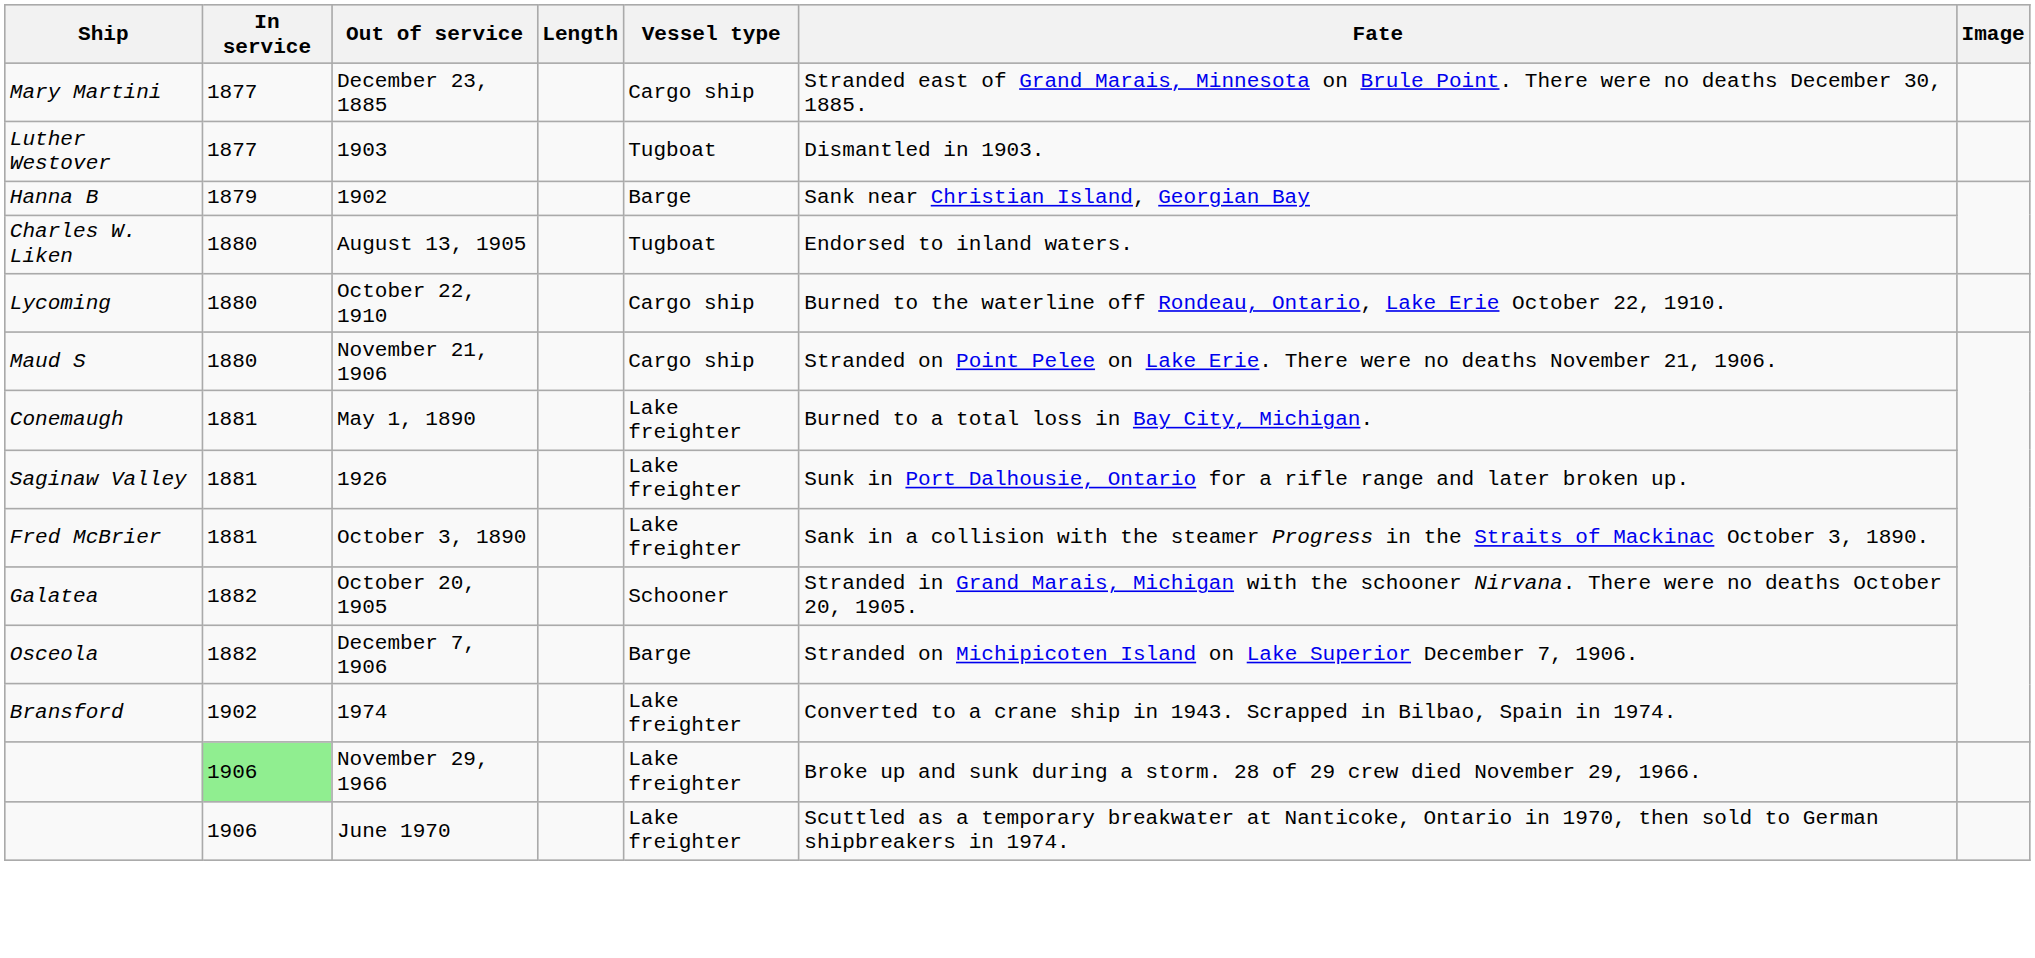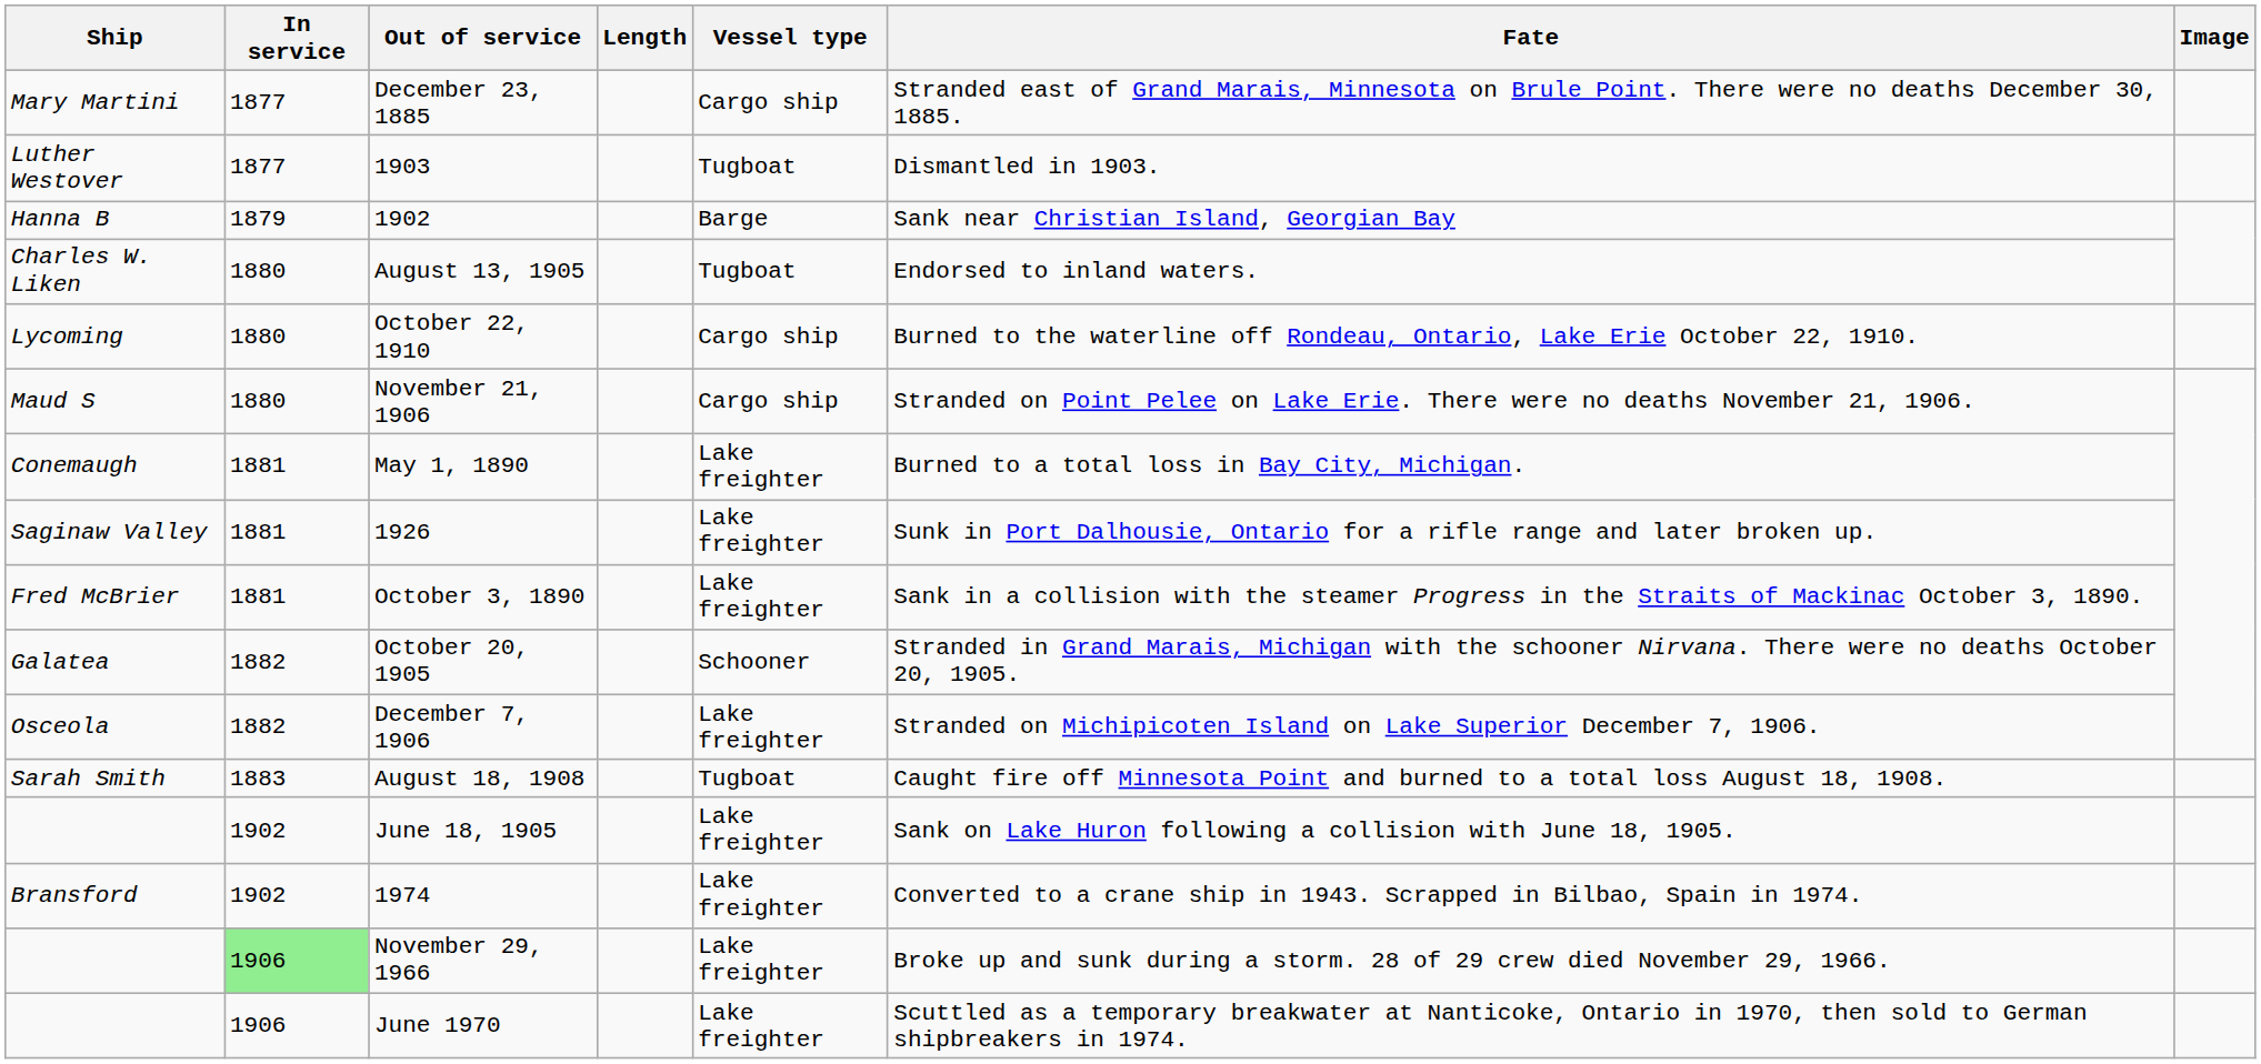 <table class="wikitable plainrowheaders">
 <tr>
 <th scope="col">Ship</th>
 <th scope="col">In service</th>
 <th scope="col">Out of service</th>
 <th scope="col">Length</th>
 <th scope="col">Vessel type</th>
 <th scope="col">Fate</th>
 <th scope="col">Image</th>
 </tr>
 <tr>
 <td><em>Mary Martini</em></td>
 <td>1877</td>
 <td>December 23, 1885</td>
 <td></td>
 <td>Cargo ship</td>
 <td>Stranded  east of <a href='#'>Grand Marais, Minnesota</a> on <a href='#'>Brule Point</a>. There were no deaths December 30, 1885.</td>
 <td></td>
 </tr>
 <tr>
 <td><em>Luther Westover</em></td>
 <td>1877</td>
 <td>1903</td>
 <td></td>
 <td>Tugboat</td>
 <td>Dismantled in 1903.</td>
 <td></td>
 </tr>
 <tr>
 <td><em>Hanna B</em></td>
 <td>1879</td>
 <td>1902</td>
 <td></td>
 <td>Barge</td>
 <td>Sank near <a href='#'>Christian Island</a>, <a href='#'>Georgian Bay</a></td>
 </tr>
 <tr>
 <td><em>Charles W. Liken</em></td>
 <td>1880</td>
 <td>August 13, 1905</td>
 <td></td>
 <td>Tugboat</td>
 <td>Endorsed to inland waters.</td>
 </tr>
 <tr>
 <td><em>Lycoming</em></td>
 <td>1880</td>
 <td>October 22, 1910</td>
 <td></td>
 <td>Cargo ship</td>
 <td>Burned to the waterline off <a href='#'>Rondeau, Ontario</a>, <a href='#'>Lake Erie</a> October 22, 1910.</td>
 <td></td>
 </tr>
 <tr>
 <td><em>Maud S</em></td>
 <td>1880</td>
 <td>November 21, 1906</td>
 <td></td>
 <td>Cargo ship</td>
 <td>Stranded on <a href='#'>Point Pelee</a> on <a href='#'>Lake Erie</a>. There were no deaths November 21, 1906.</td>
 </tr>
 <tr>
 <td><em>Conemaugh</em></td>
 <td>1881</td>
 <td>May 1, 1890</td>
 <td></td>
 <td>Lake freighter</td>
 <td>Burned to a total loss in <a href='#'>Bay City, Michigan</a>.</td>
 </tr>
 <tr>
 <td><em>Saginaw Valley</em></td>
 <td>1881</td>
 <td>1926</td>
 <td></td>
 <td>Lake freighter</td>
 <td>Sunk in <a href='#'>Port Dalhousie, Ontario</a> for a rifle range and later broken up.</td>
 </tr>
 <tr>
 <td><em>Fred McBrier</em></td>
 <td>1881</td>
 <td>October 3, 1890</td>
 <td></td>
 <td>Lake freighter</td>
 <td>Sank in a collision with the steamer <em>Progress</em> in the <a href='#'>Straits of Mackinac</a> October 3, 1890.</td>
 </tr>
 <tr>
 <td><em>Galatea</em></td>
 <td>1882</td>
 <td>October 20, 1905</td>
 <td></td>
 <td>Schooner</td>
 <td>Stranded in <a href='#'>Grand Marais, Michigan</a> with the schooner <em>Nirvana</em>. There were no deaths October 20, 1905.</td>
 </tr>
 <tr>
 <td><em>Osceola</em></td>
 <td>1882</td>
 <td>December 7, 1906</td>
 <td></td>
-<td>Barge</td>
+<td>Lake freighter</td>
 <td>Stranded on <a href='#'>Michipicoten Island</a> on <a href='#'>Lake Superior</a> December 7, 1906.</td>
+</tr>
+<tr>
+<td><em>Sarah Smith</em></td>
+<td>1883</td>
+<td>August 18, 1908</td>
+<td></td>
+<td>Tugboat</td>
+<td>Caught fire off <a href='#'>Minnesota Point</a> and burned to a total loss August 18, 1908.</td>
+<td></td>
+</tr>
+<tr>
+<td></td>
+<td>1902</td>
+<td>June 18, 1905</td>
+<td></td>
+<td>Lake freighter</td>
+<td>Sank on <a href='#'>Lake Huron</a> following a collision with  June 18, 1905.</td>
+<td></td>
 </tr>
 <tr>
 <td><em>Bransford</em></td>
 <td>1902</td>
 <td>1974</td>
 <td></td>
 <td>Lake freighter</td>
 <td>Converted to a crane ship in 1943. Scrapped in Bilbao, Spain in 1974.</td>
 </tr>
 <tr>
 <td></td>
 <td style="background: lightgreen;">1906</td>
 <td>November 29, 1966</td>
 <td></td>
 <td>Lake freighter</td>
 <td>Broke up and sunk during a storm. 28 of 29 crew died November 29, 1966.</td>
 <td></td>
 </tr>
 <tr>
 <td></td>
 <td>1906</td>
 <td>June 1970</td>
 <td></td>
 <td>Lake freighter</td>
 <td>Scuttled as a temporary breakwater at Nanticoke, Ontario in 1970, then sold to German shipbreakers in 1974.</td>
 <td></td>
 </tr>
 </table>
